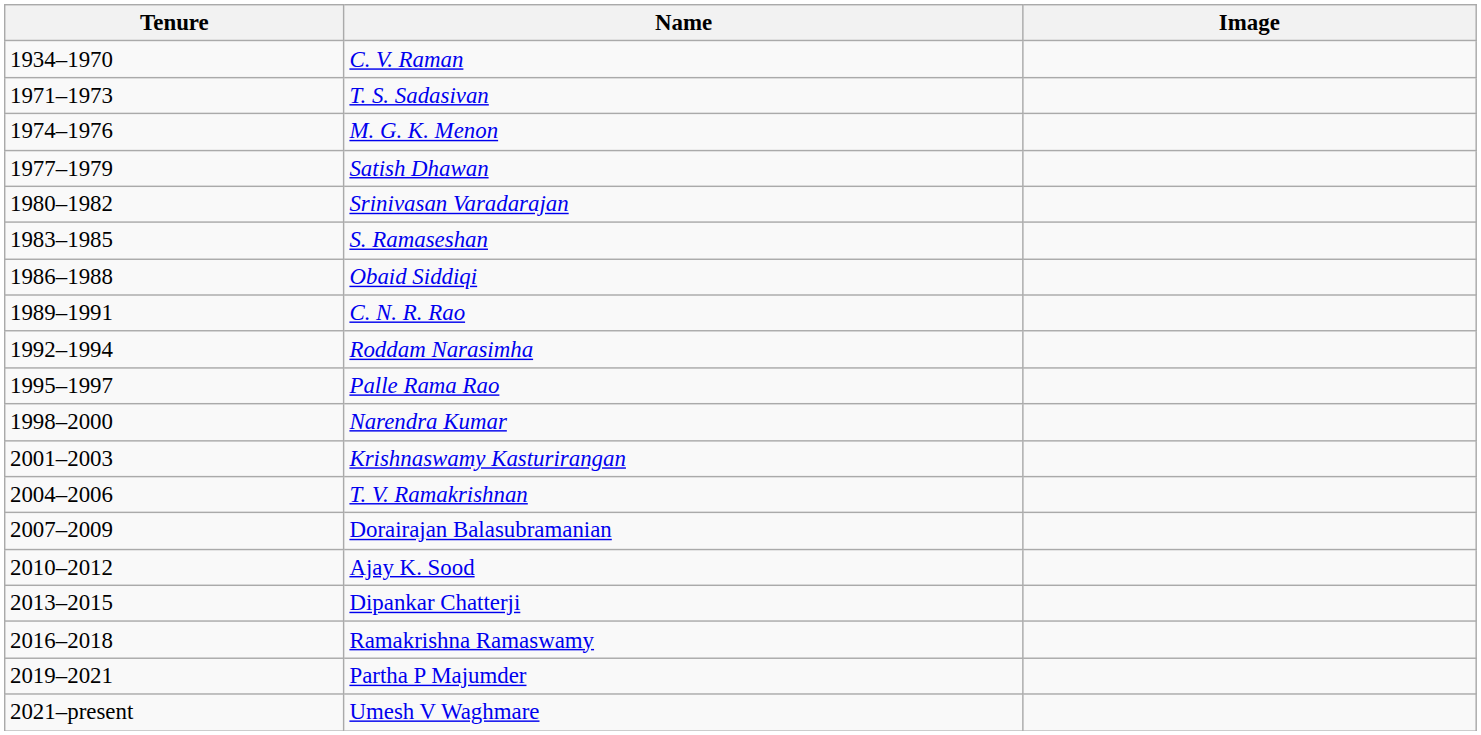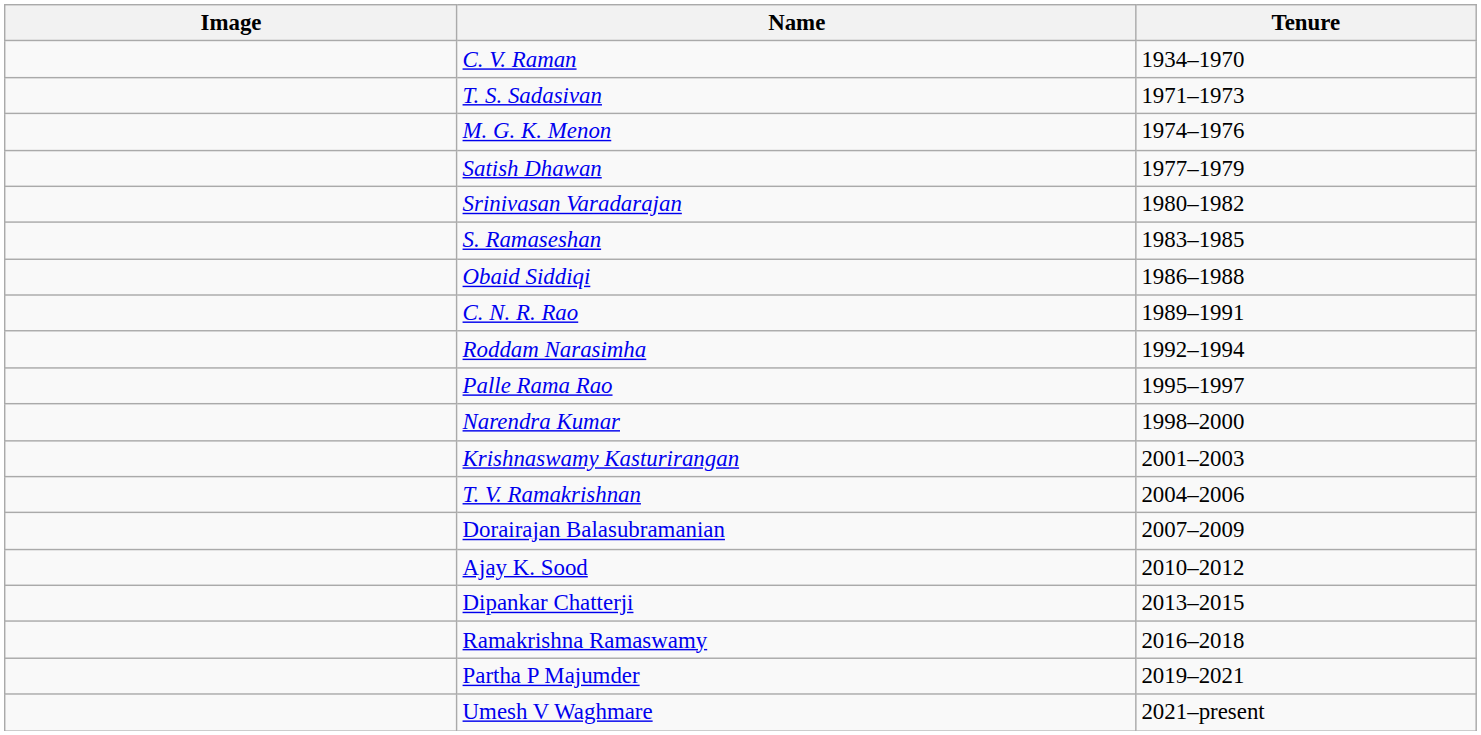 <table class="wikitable plainrowheaders sortable" style="width:65%">
 <tr>
+<th scope="col" style="width:20%">Image</th>
+<th scope="col" style="width:30%">Name</th>
 <th scope="col" style="width:15%">Tenure</th>
-<th scope="col" style="width:30%">Name</th>
-<th scope="col" style="width:20%">Image</th>
 </tr>
 <tr>
+<td></td>
+<td><em><a href='#'>C. V. Raman</a></em></td>
 <td>1934–1970</td>
-<td><em><a href='#'>C. V. Raman</a></em></td>
-<td></td>
 </tr>
 <tr>
+<td></td>
+<td><em><a href='#'>T. S. Sadasivan</a></em></td>
 <td>1971–1973</td>
-<td><em><a href='#'>T. S. Sadasivan</a></em></td>
-<td></td>
 </tr>
 <tr>
+<td></td>
+<td><em><a href='#'>M. G. K. Menon</a></em></td>
 <td>1974–1976</td>
-<td><em><a href='#'>M. G. K. Menon</a></em></td>
-<td></td>
 </tr>
 <tr>
+<td></td>
+<td><em><a href='#'>Satish Dhawan</a></em></td>
 <td>1977–1979</td>
-<td><em><a href='#'>Satish Dhawan</a></em></td>
-<td></td>
 </tr>
 <tr>
+<td></td>
+<td><em><a href='#'>Srinivasan Varadarajan</a></em></td>
 <td>1980–1982</td>
-<td><em><a href='#'>Srinivasan Varadarajan</a></em></td>
-<td></td>
 </tr>
 <tr>
+<td></td>
+<td><em><a href='#'>S. Ramaseshan</a></em></td>
 <td>1983–1985</td>
-<td><em><a href='#'>S. Ramaseshan</a></em></td>
-<td></td>
 </tr>
 <tr>
+<td></td>
+<td><em><a href='#'>Obaid Siddiqi</a></em></td>
 <td>1986–1988</td>
-<td><em><a href='#'>Obaid Siddiqi</a></em></td>
-<td></td>
 </tr>
 <tr>
+<td></td>
+<td><em><a href='#'>C. N. R. Rao</a></em></td>
 <td>1989–1991</td>
-<td><em><a href='#'>C. N. R. Rao</a></em></td>
-<td></td>
 </tr>
 <tr>
+<td></td>
+<td><em><a href='#'>Roddam Narasimha</a></em></td>
 <td>1992–1994</td>
-<td><em><a href='#'>Roddam Narasimha</a></em></td>
-<td></td>
 </tr>
 <tr>
+<td></td>
+<td><em><a href='#'>Palle Rama Rao</a></em></td>
 <td>1995–1997</td>
-<td><em><a href='#'>Palle Rama Rao</a></em></td>
-<td></td>
 </tr>
 <tr>
+<td></td>
+<td><em><a href='#'>Narendra Kumar</a></em></td>
 <td>1998–2000</td>
-<td><em><a href='#'>Narendra Kumar</a></em></td>
-<td></td>
 </tr>
 <tr>
+<td></td>
+<td><em><a href='#'>Krishnaswamy Kasturirangan</a></em></td>
 <td>2001–2003</td>
-<td><em><a href='#'>Krishnaswamy Kasturirangan</a></em></td>
-<td></td>
 </tr>
 <tr>
+<td></td>
+<td><em><a href='#'>T. V. Ramakrishnan</a></em></td>
 <td>2004–2006</td>
-<td><em><a href='#'>T. V. Ramakrishnan</a></em></td>
-<td></td>
 </tr>
 <tr>
+<td></td>
+<td><a href='#'>Dorairajan Balasubramanian</a></td>
 <td>2007–2009</td>
-<td><a href='#'>Dorairajan Balasubramanian</a></td>
-<td></td>
 </tr>
 <tr>
+<td></td>
+<td><a href='#'>Ajay K. Sood</a></td>
 <td>2010–2012</td>
-<td><a href='#'>Ajay K. Sood</a></td>
-<td></td>
 </tr>
 <tr>
+<td></td>
+<td><a href='#'>Dipankar Chatterji</a></td>
 <td>2013–2015</td>
-<td><a href='#'>Dipankar Chatterji</a></td>
-<td></td>
 </tr>
 <tr>
+<td></td>
+<td><a href='#'>Ramakrishna Ramaswamy</a></td>
 <td>2016–2018</td>
-<td><a href='#'>Ramakrishna Ramaswamy</a></td>
-<td></td>
 </tr>
 <tr>
+<td></td>
+<td><a href='#'>Partha P Majumder</a></td>
 <td>2019–2021</td>
-<td><a href='#'>Partha P Majumder</a></td>
-<td></td>
 </tr>
 <tr>
+<td></td>
+<td><a href='#'>Umesh V Waghmare</a></td>
 <td>2021–present</td>
-<td><a href='#'>Umesh V Waghmare</a></td>
-<td></td>
 </tr>
 </table>
